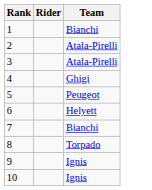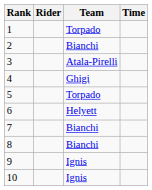 <table class="wikitable">
 <tr>
 <th scope="col">Rank</th>
 <th scope="col">Rider</th>
 <th scope="col">Team</th>
+<th scope="col">Time</th>
 </tr>
 <tr>
 <td>1</td>
 <td></td>
-<td><a href='#'>Bianchi</a></td>
+<td><a href='#'>Torpado</a></td>
+<td></td>
 </tr>
 <tr>
 <td>2</td>
 <td></td>
-<td><a href='#'>Atala-Pirelli</a></td>
+<td><a href='#'>Bianchi</a></td>
+<td></td>
 </tr>
 <tr>
 <td>3</td>
 <td></td>
 <td><a href='#'>Atala-Pirelli</a></td>
+<td></td>
 </tr>
 <tr>
 <td>4</td>
 <td></td>
 <td><a href='#'>Ghigi</a></td>
+<td></td>
 </tr>
 <tr>
 <td>5</td>
 <td></td>
-<td><a href='#'>Peugeot</a></td>
+<td><a href='#'>Torpado</a></td>
+<td></td>
 </tr>
 <tr>
 <td>6</td>
 <td></td>
 <td><a href='#'>Helyett</a></td>
+<td></td>
 </tr>
 <tr>
 <td>7</td>
 <td></td>
 <td><a href='#'>Bianchi</a></td>
+<td></td>
 </tr>
 <tr>
 <td>8</td>
 <td></td>
-<td><a href='#'>Torpado</a></td>
+<td><a href='#'>Bianchi</a></td>
+<td></td>
 </tr>
 <tr>
 <td>9</td>
 <td></td>
 <td><a href='#'>Ignis</a></td>
+<td></td>
 </tr>
 <tr>
 <td>10</td>
 <td></td>
 <td><a href='#'>Ignis</a></td>
+<td></td>
 </tr>
 </table>
